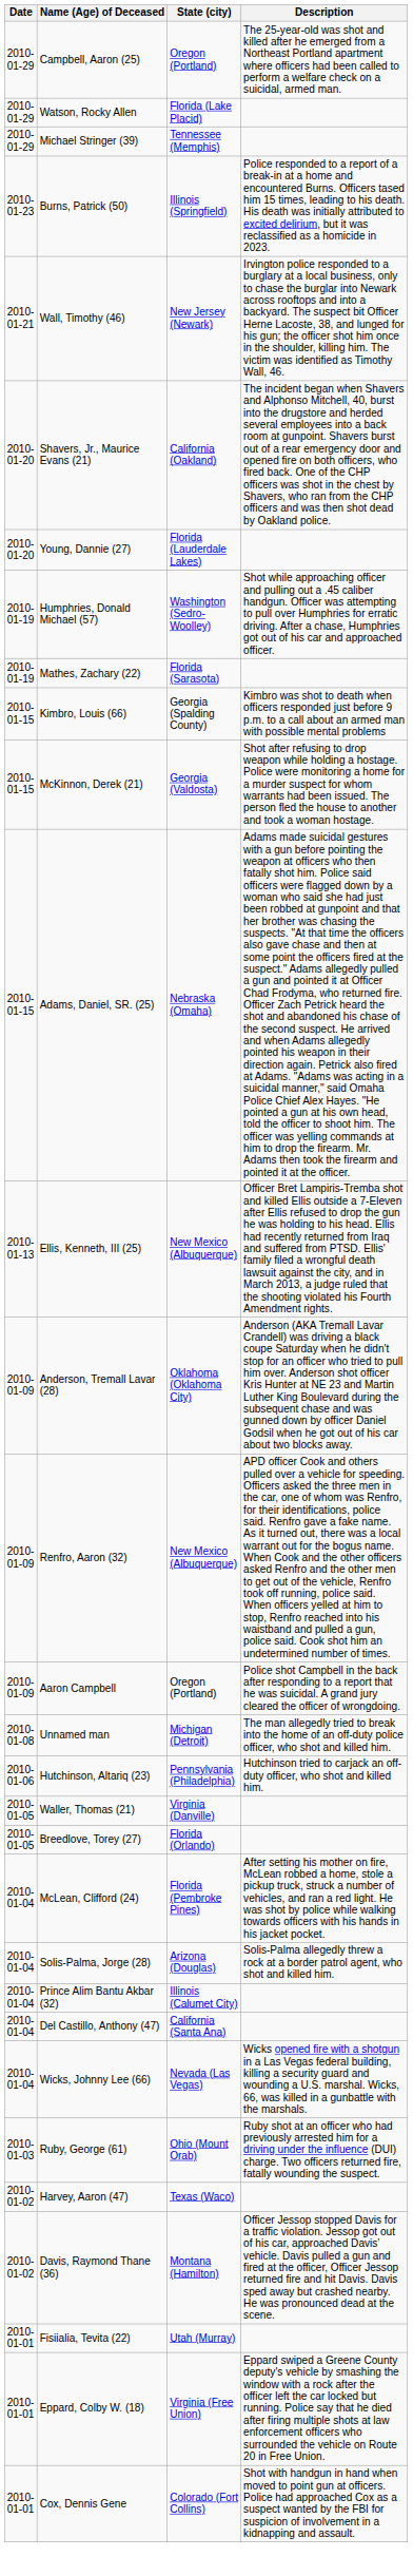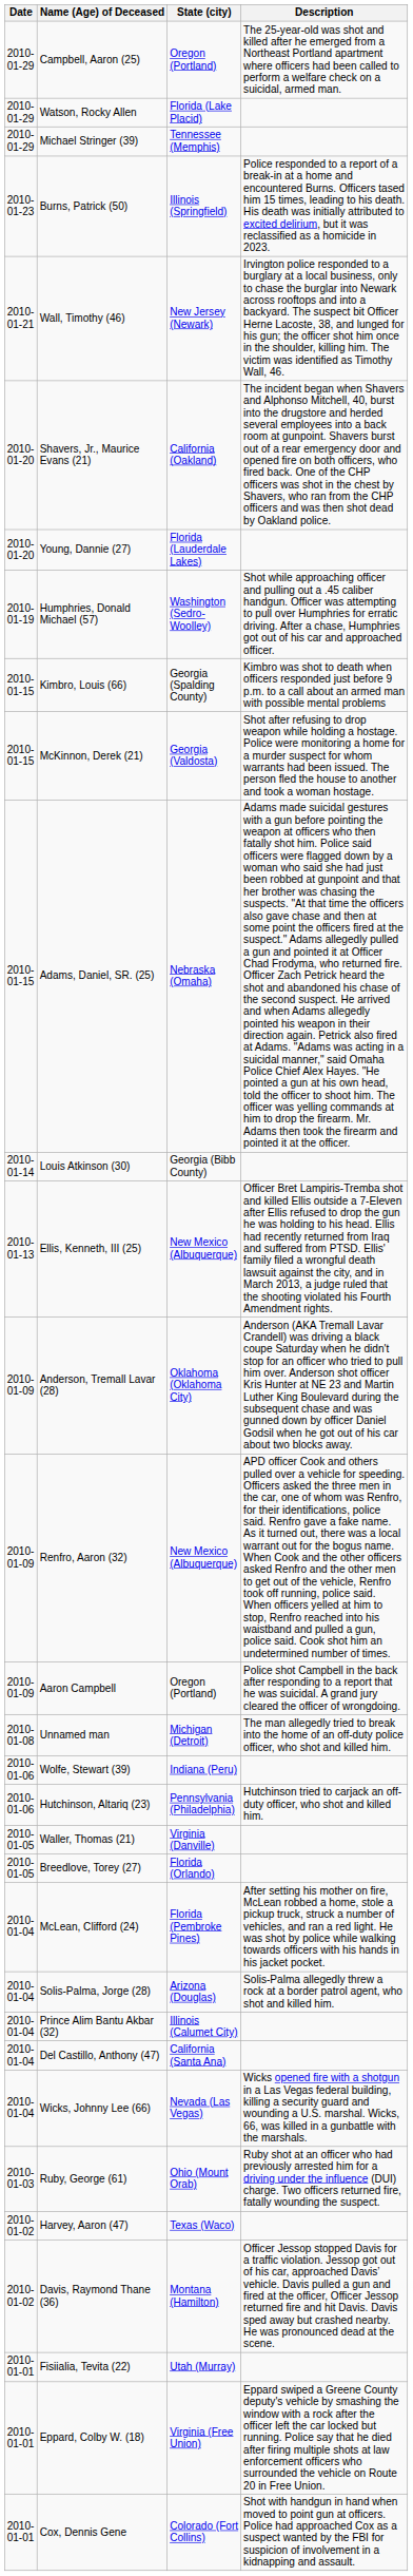 <table class="wikitable sortable" border="1" id="killed">
 <tr>
 <th>Date</th>
 <th nowrap>Name (Age) of Deceased</th>
 <th>State (city)</th>
 <th>Description</th>
 </tr>
 <tr>
 <td>2010-01-29</td>
 <td>Campbell, Aaron (25)</td>
 <td><a href='#'>Oregon (Portland)</a></td>
 <td>The 25-year-old was shot and killed after he emerged from a Northeast Portland apartment where officers had been called to perform a welfare check on a suicidal, armed man.</td>
 </tr>
 <tr>
 <td>2010-01-29</td>
 <td>Watson, Rocky Allen</td>
 <td><a href='#'>Florida (Lake Placid)</a></td>
 <td></td>
 </tr>
 <tr>
 <td>2010-01-29</td>
 <td>Michael Stringer (39)</td>
 <td><a href='#'>Tennessee (Memphis)</a></td>
 <td></td>
 </tr>
 <tr>
 <td>2010-01-23</td>
 <td>Burns, Patrick (50)</td>
 <td><a href='#'>Illinois (Springfield)</a></td>
 <td>Police responded to a report of a break-in at a home and encountered Burns. Officers tased him 15 times, leading to his death. His death was initially attributed to <a href='#'>excited delirium</a>, but it was reclassified as a homicide in 2023.</td>
 </tr>
 <tr>
 <td>2010-01-21</td>
 <td>Wall, Timothy (46)</td>
 <td><a href='#'>New Jersey (Newark)</a></td>
 <td>Irvington police responded to a burglary at a local business, only to chase the burglar into Newark across rooftops and into a backyard. The suspect bit Officer Herne Lacoste, 38, and lunged for his gun; the officer shot him once in the shoulder, killing him. The victim was identified as Timothy Wall, 46.</td>
 </tr>
 <tr>
 <td>2010-01-20</td>
 <td>Shavers, Jr., Maurice Evans (21)</td>
 <td><a href='#'>California (Oakland)</a></td>
 <td>The incident began when Shavers and Alphonso Mitchell, 40, burst into the drugstore and herded several employees into a back room at gunpoint. Shavers burst out of a rear emergency door and opened fire on both officers, who fired back. One of the CHP officers was shot in the chest by Shavers, who ran from the CHP officers and was then shot dead by Oakland police.</td>
 </tr>
 <tr>
 <td>2010-01-20</td>
 <td>Young, Dannie (27)</td>
 <td><a href='#'>Florida (Lauderdale Lakes)</a></td>
 <td></td>
 </tr>
 <tr>
 <td>2010-01-19</td>
 <td>Humphries, Donald Michael (57)</td>
 <td><a href='#'>Washington (Sedro-Woolley)</a></td>
 <td>Shot while approaching officer and pulling out a .45 caliber handgun.  Officer was attempting to pull over Humphries for erratic driving.  After a chase, Humphries got out of his car and approached officer.</td>
 </tr>
 <tr>
-<td>2010-01-19</td>
-<td>Mathes, Zachary (22)</td>
-<td><a href='#'>Florida (Sarasota)</a></td>
-<td></td>
-</tr>
-<tr>
 <td>2010-01-15</td>
 <td>Kimbro, Louis (66)</td>
 <td>Georgia (Spalding County)</td>
 <td>Kimbro was shot to death when officers responded just before 9 p.m. to a call about an armed man with possible mental problems</td>
 </tr>
 <tr>
 <td>2010-01-15</td>
 <td>McKinnon, Derek (21)</td>
 <td><a href='#'>Georgia (Valdosta)</a></td>
 <td>Shot after refusing to drop weapon while holding a hostage.  Police were monitoring a home for a murder suspect for whom warrants had been issued.  The person fled the house to another and took a woman hostage.</td>
 </tr>
 <tr>
 <td>2010-01-15</td>
 <td>Adams, Daniel, SR. (25)</td>
 <td><a href='#'>Nebraska (Omaha)</a></td>
 <td>Adams made suicidal gestures with a gun before pointing the weapon at officers who then fatally shot him. Police said officers were flagged down by a woman who said she had just been robbed at gunpoint and that her brother was chasing the suspects. "At that time the officers also gave chase and then at some point the officers fired at the suspect." Adams allegedly pulled a gun and pointed it at Officer Chad Frodyma, who returned fire. Officer Zach Petrick heard the shot and abandoned his chase of the second suspect. He arrived and when Adams allegedly pointed his weapon in their direction again. Petrick also fired at Adams. "Adams was acting in a suicidal manner," said Omaha Police Chief Alex Hayes. "He pointed a gun at his own head, told the officer to shoot him. The officer was yelling commands at him to drop the firearm. Mr. Adams then took the firearm and pointed it at the officer.</td>
+</tr>
+<tr>
+<td>2010-01-14</td>
+<td>Louis Atkinson (30)</td>
+<td>Georgia (Bibb County)</td>
+<td></td>
 </tr>
 <tr>
 <td>2010-01-13</td>
 <td>Ellis, Kenneth, III (25)</td>
 <td><a href='#'>New Mexico (Albuquerque)</a></td>
 <td>Officer Bret Lampiris-Tremba shot and killed Ellis outside a 7-Eleven after Ellis refused to drop the gun he was holding to his head. Ellis had recently returned from Iraq and suffered from PTSD. Ellis' family filed a wrongful death lawsuit against the city, and in March 2013, a judge ruled that the shooting violated his Fourth Amendment rights.</td>
 </tr>
 <tr>
 <td>2010-01-09</td>
 <td>Anderson, Tremall Lavar (28)</td>
 <td><a href='#'>Oklahoma (Oklahoma City)</a></td>
 <td>Anderson (AKA Tremall Lavar Crandell) was driving a black coupe Saturday when he didn't stop for an officer who tried to pull him over. Anderson shot officer Kris Hunter at NE 23 and Martin Luther King Boulevard during the subsequent chase and was gunned down by officer Daniel Godsil when he got out of his car about two blocks away.</td>
 </tr>
 <tr>
 <td>2010-01-09</td>
 <td>Renfro, Aaron (32)</td>
 <td><a href='#'>New Mexico (Albuquerque)</a></td>
 <td>APD officer Cook and others pulled over a vehicle for speeding. Officers asked the three men in the car, one of whom was Renfro, for their identifications, police said. Renfro gave a fake name. As it turned out, there was a local warrant out for the bogus name. When Cook and the other officers asked Renfro and the other men to get out of the vehicle, Renfro took off running, police said. When officers yelled at him to stop, Renfro reached into his waistband and pulled a gun, police said. Cook shot him an undetermined number of times.</td>
 </tr>
 <tr>
 <td>2010-01-09</td>
 <td>Aaron Campbell</td>
 <td>Oregon (Portland)</td>
 <td>Police shot Campbell in the back after responding to a report that he was suicidal. A grand jury cleared the officer of wrongdoing.</td>
 </tr>
 <tr>
 <td>2010-01-08</td>
 <td>Unnamed man</td>
 <td><a href='#'>Michigan (Detroit)</a></td>
 <td>The man allegedly tried to break into the home of an off-duty police officer, who shot and killed him.</td>
+</tr>
+<tr>
+<td>2010-01-06</td>
+<td>Wolfe, Stewart (39)</td>
+<td><a href='#'>Indiana (Peru)</a></td>
+<td></td>
 </tr>
 <tr>
 <td>2010-01-06</td>
 <td>Hutchinson, Altariq (23)</td>
 <td><a href='#'>Pennsylvania (Philadelphia)</a></td>
 <td>Hutchinson tried to carjack an off-duty officer, who shot and killed him.</td>
 </tr>
 <tr>
 <td>2010-01-05</td>
 <td>Waller, Thomas (21)</td>
 <td><a href='#'>Virginia (Danville)</a></td>
 <td></td>
 </tr>
 <tr>
 <td>2010-01-05</td>
 <td>Breedlove, Torey (27)</td>
 <td><a href='#'>Florida (Orlando)</a></td>
 <td></td>
 </tr>
 <tr>
 <td>2010-01-04</td>
 <td>McLean, Clifford (24)</td>
 <td><a href='#'>Florida (Pembroke Pines)</a></td>
 <td>After setting his mother on fire, McLean robbed a home, stole a pickup truck, struck a number of vehicles, and ran a red light. He was shot by police while walking towards officers with his hands in his jacket pocket.</td>
 </tr>
 <tr>
 <td>2010-01-04</td>
 <td>Solis-Palma, Jorge (28)</td>
 <td><a href='#'>Arizona (Douglas)</a></td>
 <td>Solis-Palma allegedly threw a rock at a border patrol agent, who shot and killed him.</td>
 </tr>
 <tr>
 <td>2010-01-04</td>
 <td>Prince Alim Bantu Akbar (32)</td>
 <td><a href='#'>Illinois (Calumet City)</a></td>
 <td></td>
 </tr>
 <tr>
 <td>2010-01-04</td>
 <td>Del Castillo, Anthony (47)</td>
 <td><a href='#'>California (Santa Ana)</a></td>
 <td></td>
 </tr>
 <tr>
 <td>2010-01-04</td>
 <td>Wicks, Johnny Lee (66)</td>
 <td><a href='#'>Nevada (Las Vegas)</a></td>
 <td>Wicks <a href='#'>opened fire with a shotgun</a> in a Las Vegas federal building, killing a security guard and wounding a U.S. marshal. Wicks, 66, was killed in a gunbattle with the marshals.</td>
 </tr>
 <tr>
 <td>2010-01-03</td>
 <td>Ruby, George (61)</td>
 <td><a href='#'>Ohio (Mount Orab)</a></td>
 <td>Ruby shot at an officer who had previously arrested him for a <a href='#'>driving under the influence</a> (DUI) charge. Two officers returned fire, fatally wounding the suspect.</td>
 </tr>
 <tr>
 <td>2010-01-02</td>
 <td>Harvey, Aaron (47)</td>
 <td><a href='#'>Texas (Waco)</a></td>
 <td></td>
 </tr>
 <tr>
 <td>2010-01-02</td>
 <td>Davis, Raymond Thane (36)</td>
 <td><a href='#'>Montana (Hamilton)</a></td>
 <td>Officer Jessop stopped Davis for a traffic violation. Jessop got out of his car, approached Davis’ vehicle. Davis pulled a gun and fired at the officer, Officer Jessop returned fire and hit Davis. Davis sped away but crashed nearby. He was pronounced dead at the scene.</td>
 </tr>
 <tr>
 <td>2010-01-01</td>
 <td>Fisiialia, Tevita (22)</td>
 <td><a href='#'>Utah (Murray)</a></td>
 <td></td>
 </tr>
 <tr>
 <td>2010-01-01</td>
 <td>Eppard, Colby W. (18)</td>
 <td><a href='#'>Virginia (Free Union)</a></td>
 <td>Eppard swiped a Greene County deputy's vehicle by smashing the window with a rock after the officer left the car locked but running. Police say that he died after firing multiple shots at law enforcement officers who surrounded the vehicle on Route 20 in Free Union.</td>
 </tr>
 <tr>
 <td>2010-01-01</td>
 <td>Cox, Dennis Gene</td>
 <td><a href='#'>Colorado (Fort Collins)</a></td>
 <td>Shot with handgun in hand when moved to point gun at officers.  Police had approached Cox as a suspect wanted by the FBI for suspicion of involvement in a kidnapping and assault.</td>
 </tr>
 </table>
